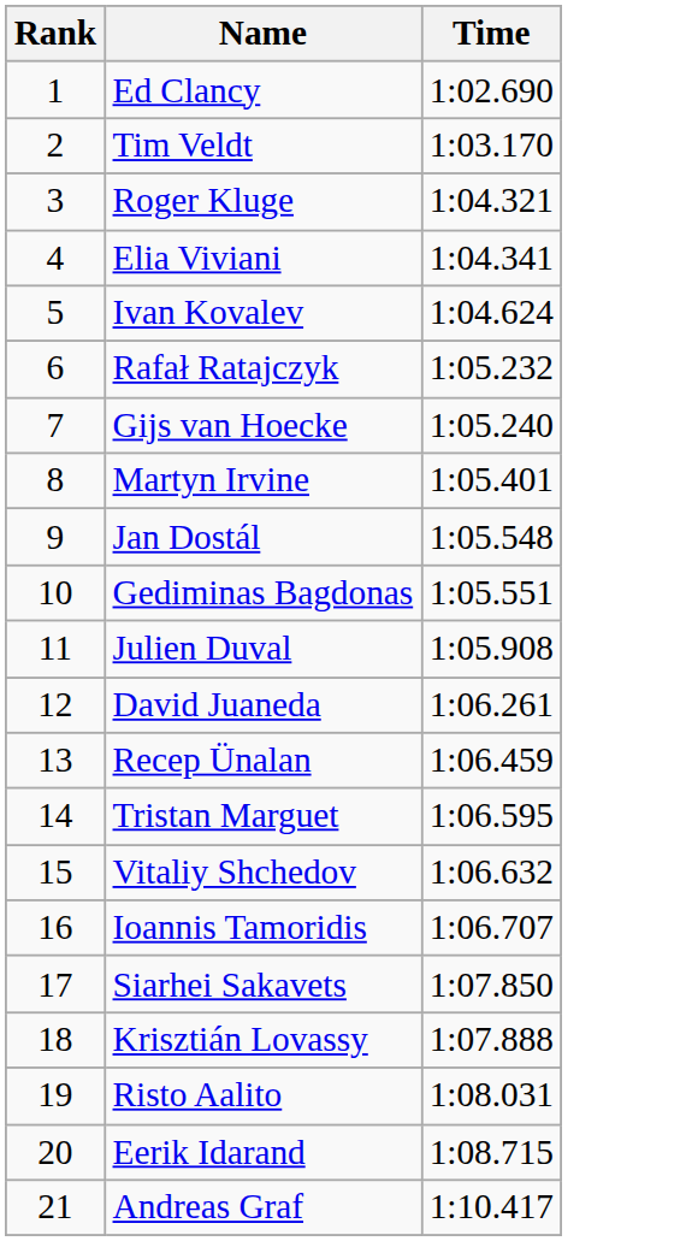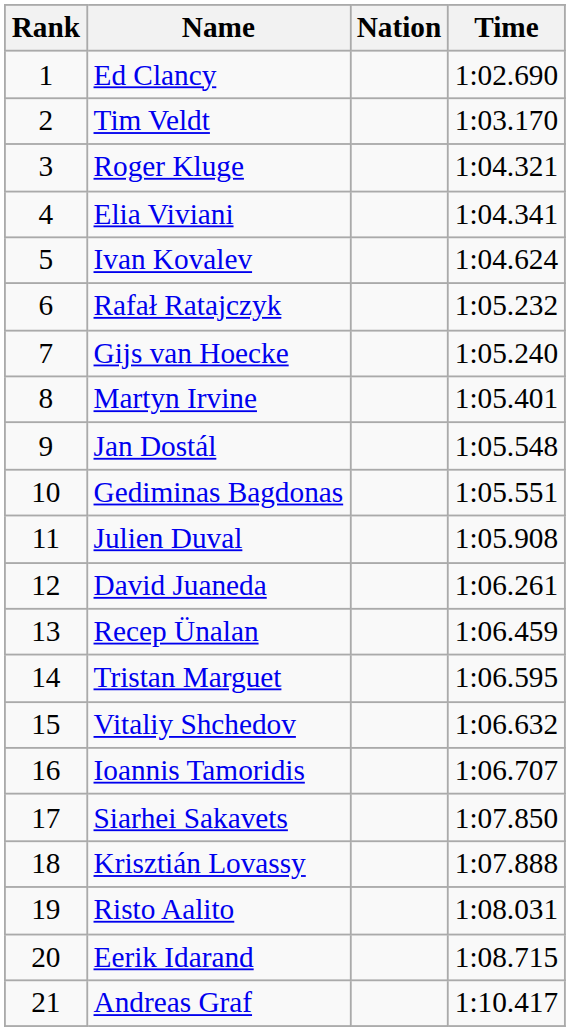 <table class="wikitable sortable" style="text-align:center">
 <tr>
 <th>Rank</th>
 <th>Name</th>
+<th>Nation</th>
 <th>Time</th>
 </tr>
 <tr>
 <td>1</td>
 <td align=left><a href='#'>Ed Clancy</a></td>
+<td align=left></td>
 <td>1:02.690</td>
 </tr>
 <tr>
 <td>2</td>
 <td align=left><a href='#'>Tim Veldt</a></td>
+<td align=left></td>
 <td>1:03.170</td>
 </tr>
 <tr>
 <td>3</td>
 <td align=left><a href='#'>Roger Kluge</a></td>
+<td align=left></td>
 <td>1:04.321</td>
 </tr>
 <tr>
 <td>4</td>
 <td align=left><a href='#'>Elia Viviani</a></td>
+<td align=left></td>
 <td>1:04.341</td>
 </tr>
 <tr>
 <td>5</td>
 <td align=left><a href='#'>Ivan Kovalev</a></td>
+<td align=left></td>
 <td>1:04.624</td>
 </tr>
 <tr>
 <td>6</td>
 <td align=left><a href='#'>Rafał Ratajczyk</a></td>
+<td align=left></td>
 <td>1:05.232</td>
 </tr>
 <tr>
 <td>7</td>
 <td align=left><a href='#'>Gijs van Hoecke</a></td>
+<td align=left></td>
 <td>1:05.240</td>
 </tr>
 <tr>
 <td>8</td>
 <td align=left><a href='#'>Martyn Irvine</a></td>
+<td align=left></td>
 <td>1:05.401</td>
 </tr>
 <tr>
 <td>9</td>
 <td align=left><a href='#'>Jan Dostál</a></td>
+<td align=left></td>
 <td>1:05.548</td>
 </tr>
 <tr>
 <td>10</td>
 <td align=left><a href='#'>Gediminas Bagdonas</a></td>
+<td align=left></td>
 <td>1:05.551</td>
 </tr>
 <tr>
 <td>11</td>
 <td align=left><a href='#'>Julien Duval</a></td>
+<td align=left></td>
 <td>1:05.908</td>
 </tr>
 <tr>
 <td>12</td>
 <td align=left><a href='#'>David Juaneda</a></td>
+<td align=left></td>
 <td>1:06.261</td>
 </tr>
 <tr>
 <td>13</td>
 <td align=left><a href='#'>Recep Ünalan</a></td>
+<td align=left></td>
 <td>1:06.459</td>
 </tr>
 <tr>
 <td>14</td>
 <td align=left><a href='#'>Tristan Marguet</a></td>
+<td align=left></td>
 <td>1:06.595</td>
 </tr>
 <tr>
 <td>15</td>
 <td align=left><a href='#'>Vitaliy Shchedov</a></td>
+<td align=left></td>
 <td>1:06.632</td>
 </tr>
 <tr>
 <td>16</td>
 <td align=left><a href='#'>Ioannis Tamoridis</a></td>
+<td align=left></td>
 <td>1:06.707</td>
 </tr>
 <tr>
 <td>17</td>
 <td align=left><a href='#'>Siarhei Sakavets</a></td>
+<td align=left></td>
 <td>1:07.850</td>
 </tr>
 <tr>
 <td>18</td>
 <td align=left><a href='#'>Krisztián Lovassy</a></td>
+<td align=left></td>
 <td>1:07.888</td>
 </tr>
 <tr>
 <td>19</td>
 <td align=left><a href='#'>Risto Aalito</a></td>
+<td align=left></td>
 <td>1:08.031</td>
 </tr>
 <tr>
 <td>20</td>
 <td align=left><a href='#'>Eerik Idarand</a></td>
+<td align=left></td>
 <td>1:08.715</td>
 </tr>
 <tr>
 <td>21</td>
 <td align=left><a href='#'>Andreas Graf</a></td>
+<td align=left></td>
 <td>1:10.417</td>
 </tr>
 </table>
